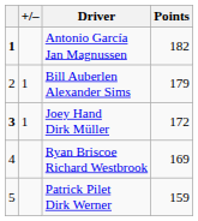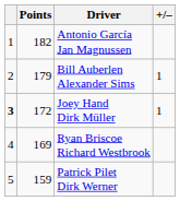 <table class="wikitable" style="font-size: 95%;">
 <tr>
 <th scope="col"></th>
+<th scope="col">Points</th>
+<th scope="col">Driver</th>
 <th scope="col">+/–</th>
-<th scope="col">Driver</th>
-<th scope="col">Points</th>
 </tr>
 <tr>
-<td align=center><strong>1</strong></td>
+<td align=center>1</td>
+<td align=right>182</td>
+<td> <a href='#'>Antonio García</a><br> <a href='#'>Jan Magnussen</a></td>
 <td align="left"></td>
-<td> <a href='#'>Antonio García</a><br> <a href='#'>Jan Magnussen</a></td>
-<td align=right>182</td>
 </tr>
 <tr>
 <td align=center>2</td>
+<td align=right>179</td>
+<td> <a href='#'>Bill Auberlen</a><br> <a href='#'>Alexander Sims</a></td>
 <td align="left"> 1</td>
-<td> <a href='#'>Bill Auberlen</a><br> <a href='#'>Alexander Sims</a></td>
-<td align=right>179</td>
 </tr>
 <tr>
 <td align=center><strong>3</strong></td>
+<td align=right>172</td>
+<td> <a href='#'>Joey Hand</a><br> <a href='#'>Dirk Müller</a></td>
 <td align="left"> 1</td>
-<td> <a href='#'>Joey Hand</a><br> <a href='#'>Dirk Müller</a></td>
-<td align=right>172</td>
 </tr>
 <tr>
 <td align=center>4</td>
+<td align=right>169</td>
+<td> <a href='#'>Ryan Briscoe</a><br> <a href='#'>Richard Westbrook</a></td>
 <td align="left"></td>
-<td> <a href='#'>Ryan Briscoe</a><br> <a href='#'>Richard Westbrook</a></td>
-<td align=right>169</td>
 </tr>
 <tr>
 <td align=center>5</td>
+<td align=right>159</td>
+<td> <a href='#'>Patrick Pilet</a><br> <a href='#'>Dirk Werner</a></td>
 <td align="left"></td>
-<td> <a href='#'>Patrick Pilet</a><br> <a href='#'>Dirk Werner</a></td>
-<td align=right>159</td>
 </tr>
 </table>
